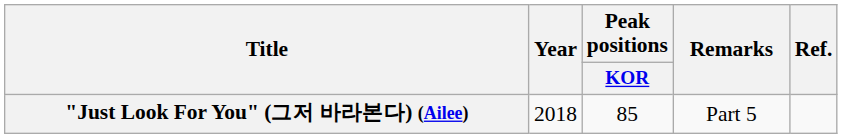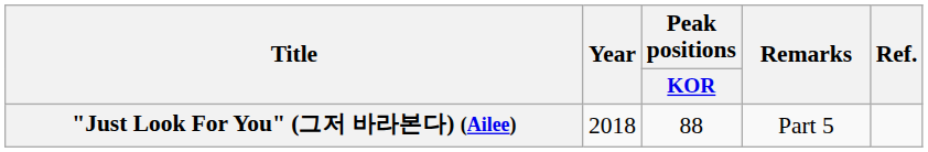 <table class="wikitable plainrowheaders" style="text-align:center;">
 <tr>
 <th scope="col" rowspan="2" style="width:24em;">Title</th>
 <th scope="col" rowspan="2" style="width:2em;">Year</th>
 <th scope="col" colspan="1">Peak<br>positions</th>
 <th scope="col" rowspan="2" style="width:5em;">Remarks</th>
 <th rowspan="2">Ref.</th>
 </tr>
 <tr>
 <th scope="col" style="width:2.5em;font-size:90%;"><a href='#'>KOR</a></th>
 </tr>
 <tr>
 <th scope="row">"Just Look For You" (그저 바라본다) <small>(<a href='#'>Ailee</a>)</small></th>
 <td>2018</td>
-<td>85</td>
+<td>88</td>
 <td>Part 5</td>
 <td></td>
 </tr>
 </table>
